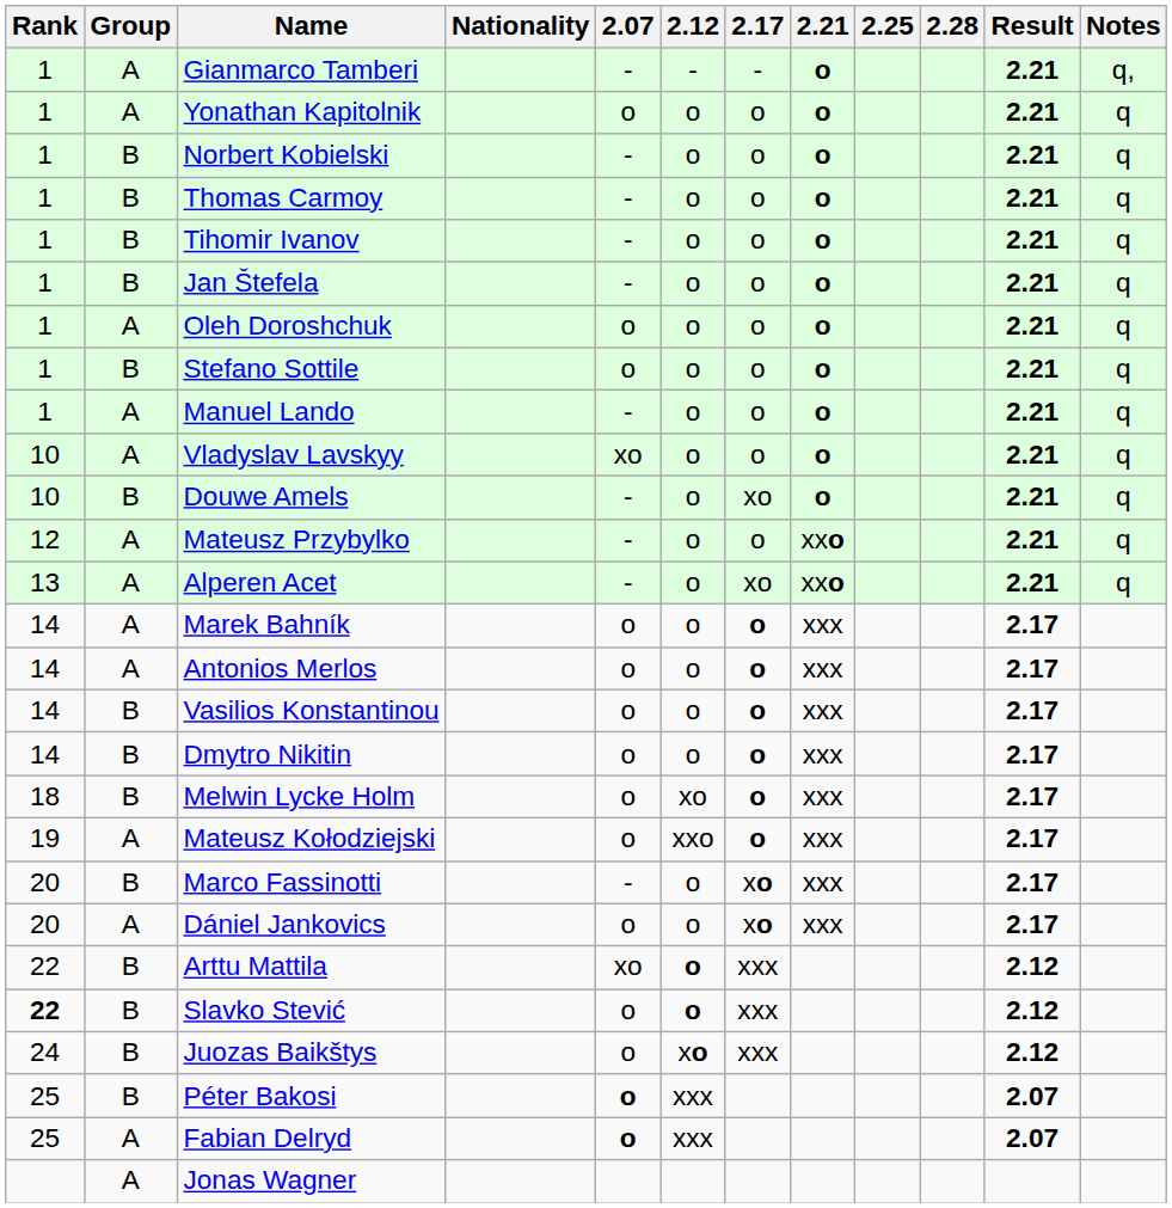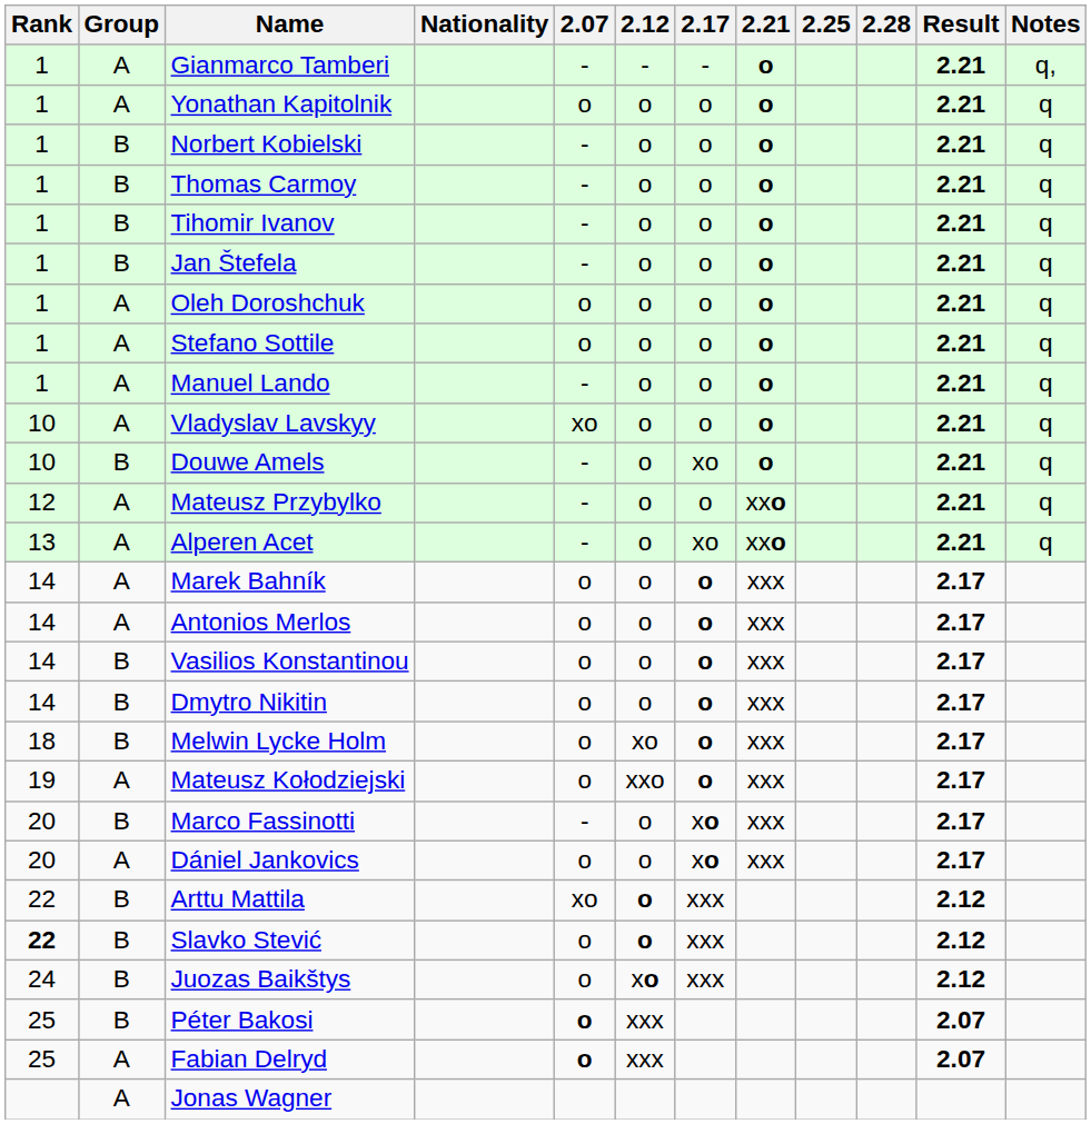 <table class="wikitable sortable" style="text-align:center">
 <tr>
 <th>Rank</th>
 <th>Group</th>
 <th>Name</th>
 <th>Nationality</th>
 <th>2.07</th>
 <th>2.12</th>
 <th>2.17</th>
 <th>2.21</th>
 <th>2.25</th>
 <th>2.28</th>
 <th>Result</th>
 <th>Notes</th>
 </tr>
 <tr bgcolor=ddffdd>
 <td>1</td>
 <td>A</td>
 <td align=left><a href='#'>Gianmarco Tamberi</a></td>
 <td align=left></td>
 <td>-</td>
 <td>-</td>
 <td>-</td>
 <td><strong>o</strong></td>
 <td></td>
 <td></td>
 <td><strong>2.21</strong></td>
 <td>q, </td>
 </tr>
 <tr bgcolor=ddffdd>
 <td>1</td>
 <td>A</td>
 <td align=left><a href='#'>Yonathan Kapitolnik</a></td>
 <td align=left></td>
 <td>o</td>
 <td>o</td>
 <td>o</td>
 <td><strong>o</strong></td>
 <td></td>
 <td></td>
 <td><strong>2.21</strong></td>
 <td>q</td>
 </tr>
 <tr bgcolor=ddffdd>
 <td>1</td>
 <td>B</td>
 <td align=left><a href='#'>Norbert Kobielski</a></td>
 <td align=left></td>
 <td>-</td>
 <td>o</td>
 <td>o</td>
 <td><strong>o</strong></td>
 <td></td>
 <td></td>
 <td><strong>2.21</strong></td>
 <td>q</td>
 </tr>
 <tr bgcolor=ddffdd>
 <td>1</td>
 <td>B</td>
 <td align=left><a href='#'>Thomas Carmoy</a></td>
 <td align=left></td>
 <td>-</td>
 <td>o</td>
 <td>o</td>
 <td><strong>o</strong></td>
 <td></td>
 <td></td>
 <td><strong>2.21</strong></td>
 <td>q</td>
 </tr>
 <tr bgcolor=ddffdd>
 <td>1</td>
 <td>B</td>
 <td align=left><a href='#'>Tihomir Ivanov</a></td>
 <td align=left></td>
 <td>-</td>
 <td>o</td>
 <td>o</td>
 <td><strong>o</strong></td>
 <td></td>
 <td></td>
 <td><strong>2.21</strong></td>
 <td>q</td>
 </tr>
 <tr bgcolor=ddffdd>
 <td>1</td>
 <td>B</td>
 <td align=left><a href='#'>Jan Štefela</a></td>
 <td align=left></td>
 <td>-</td>
 <td>o</td>
 <td>o</td>
 <td><strong>o</strong></td>
 <td></td>
 <td></td>
 <td><strong>2.21</strong></td>
 <td>q</td>
 </tr>
 <tr bgcolor=ddffdd>
 <td>1</td>
 <td>A</td>
 <td align=left><a href='#'>Oleh Doroshchuk</a></td>
 <td align=left></td>
 <td>o</td>
 <td>o</td>
 <td>o</td>
 <td><strong>o</strong></td>
 <td></td>
 <td></td>
 <td><strong>2.21</strong></td>
 <td>q</td>
 </tr>
 <tr bgcolor=ddffdd>
 <td>1</td>
-<td>B</td>
+<td>A</td>
 <td align=left><a href='#'>Stefano Sottile</a></td>
 <td align=left></td>
 <td>o</td>
 <td>o</td>
 <td>o</td>
 <td><strong>o</strong></td>
 <td></td>
 <td></td>
 <td><strong>2.21</strong></td>
 <td>q</td>
 </tr>
 <tr bgcolor=ddffdd>
 <td>1</td>
 <td>A</td>
 <td align=left><a href='#'>Manuel Lando</a></td>
 <td align=left></td>
 <td>-</td>
 <td>o</td>
 <td>o</td>
 <td><strong>o</strong></td>
 <td></td>
 <td></td>
 <td><strong>2.21</strong></td>
 <td>q</td>
 </tr>
 <tr bgcolor=ddffdd>
 <td>10</td>
 <td>A</td>
 <td align=left><a href='#'>Vladyslav Lavskyy</a></td>
 <td align=left></td>
 <td>xo</td>
 <td>o</td>
 <td>o</td>
 <td><strong>o</strong></td>
 <td></td>
 <td></td>
 <td><strong>2.21</strong></td>
 <td>q</td>
 </tr>
 <tr bgcolor=ddffdd>
 <td>10</td>
 <td>B</td>
 <td align=left><a href='#'>Douwe Amels</a></td>
 <td align=left></td>
 <td>-</td>
 <td>o</td>
 <td>xo</td>
 <td><strong>o</strong></td>
 <td></td>
 <td></td>
 <td><strong>2.21</strong></td>
 <td>q</td>
 </tr>
 <tr bgcolor=ddffdd>
 <td>12</td>
 <td>A</td>
 <td align=left><a href='#'>Mateusz Przybylko</a></td>
 <td align=left></td>
 <td>-</td>
 <td>o</td>
 <td>o</td>
 <td>xx<strong>o</strong></td>
 <td></td>
 <td></td>
 <td><strong>2.21</strong></td>
 <td>q</td>
 </tr>
 <tr bgcolor=ddffdd>
 <td>13</td>
 <td>A</td>
 <td align=left><a href='#'>Alperen Acet</a></td>
 <td align=left></td>
 <td>-</td>
 <td>o</td>
 <td>xo</td>
 <td>xx<strong>o</strong></td>
 <td></td>
 <td></td>
 <td><strong>2.21</strong></td>
 <td>q</td>
 </tr>
 <tr>
 <td>14</td>
 <td>A</td>
 <td align=left><a href='#'>Marek Bahník</a></td>
 <td align=left></td>
 <td>o</td>
 <td>o</td>
 <td><strong>o</strong></td>
 <td>xxx</td>
 <td></td>
 <td></td>
 <td><strong>2.17</strong></td>
 <td></td>
 </tr>
 <tr>
 <td>14</td>
 <td>A</td>
 <td align=left><a href='#'>Antonios Merlos</a></td>
 <td align=left></td>
 <td>o</td>
 <td>o</td>
 <td><strong>o</strong></td>
 <td>xxx</td>
 <td></td>
 <td></td>
 <td><strong>2.17</strong></td>
 <td></td>
 </tr>
 <tr>
 <td>14</td>
 <td>B</td>
 <td align=left><a href='#'>Vasilios Konstantinou</a></td>
 <td align=left></td>
 <td>o</td>
 <td>o</td>
 <td><strong>o</strong></td>
 <td>xxx</td>
 <td></td>
 <td></td>
 <td><strong>2.17</strong></td>
 <td></td>
 </tr>
 <tr>
 <td>14</td>
 <td>B</td>
 <td align=left><a href='#'>Dmytro Nikitin</a></td>
 <td align=left></td>
 <td>o</td>
 <td>o</td>
 <td><strong>o</strong></td>
 <td>xxx</td>
 <td></td>
 <td></td>
 <td><strong>2.17</strong></td>
 <td></td>
 </tr>
 <tr>
 <td>18</td>
 <td>B</td>
 <td align=left><a href='#'>Melwin Lycke Holm</a></td>
 <td align=left></td>
 <td>o</td>
 <td>xo</td>
 <td><strong>o</strong></td>
 <td>xxx</td>
 <td></td>
 <td></td>
 <td><strong>2.17</strong></td>
 <td></td>
 </tr>
 <tr>
 <td>19</td>
 <td>A</td>
 <td align=left><a href='#'>Mateusz Kołodziejski</a></td>
 <td align=left></td>
 <td>o</td>
 <td>xxo</td>
 <td><strong>o</strong></td>
 <td>xxx</td>
 <td></td>
 <td></td>
 <td><strong>2.17</strong></td>
 <td></td>
 </tr>
 <tr>
 <td>20</td>
 <td>B</td>
 <td align=left><a href='#'>Marco Fassinotti</a></td>
 <td align=left></td>
 <td>-</td>
 <td>o</td>
 <td>x<strong>o</strong></td>
 <td>xxx</td>
 <td></td>
 <td></td>
 <td><strong>2.17</strong></td>
 <td></td>
 </tr>
 <tr>
 <td>20</td>
 <td>A</td>
 <td align=left><a href='#'>Dániel Jankovics</a></td>
 <td align=left></td>
 <td>o</td>
 <td>o</td>
 <td>x<strong>o</strong></td>
 <td>xxx</td>
 <td></td>
 <td></td>
 <td><strong>2.17</strong></td>
 <td></td>
 </tr>
 <tr>
 <td>22</td>
 <td>B</td>
 <td align=left><a href='#'>Arttu Mattila</a></td>
 <td align=left></td>
 <td>xo</td>
 <td><strong>o</strong></td>
 <td>xxx</td>
 <td></td>
 <td></td>
 <td></td>
 <td><strong>2.12</strong></td>
 <td></td>
 </tr>
 <tr>
 <td><strong>22</strong></td>
 <td>B</td>
 <td align=left><a href='#'>Slavko Stević</a></td>
 <td align=left></td>
 <td>o</td>
 <td><strong>o</strong></td>
 <td>xxx</td>
 <td></td>
 <td></td>
 <td></td>
 <td><strong>2.12</strong></td>
 <td></td>
 </tr>
 <tr>
 <td>24</td>
 <td>B</td>
 <td align=left><a href='#'>Juozas Baikštys</a></td>
 <td align=left></td>
 <td>o</td>
 <td>x<strong>o</strong></td>
 <td>xxx</td>
 <td></td>
 <td></td>
 <td></td>
 <td><strong>2.12</strong></td>
 <td></td>
 </tr>
 <tr>
 <td>25</td>
 <td>B</td>
 <td align=left><a href='#'>Péter Bakosi</a></td>
 <td align=left></td>
 <td><strong>o</strong></td>
 <td>xxx</td>
 <td></td>
 <td></td>
 <td></td>
 <td></td>
 <td><strong>2.07</strong></td>
 <td></td>
 </tr>
 <tr>
 <td>25</td>
 <td>A</td>
 <td align=left><a href='#'>Fabian Delryd</a></td>
 <td align=left></td>
 <td><strong>o</strong></td>
 <td>xxx</td>
 <td></td>
 <td></td>
 <td></td>
 <td></td>
 <td><strong>2.07</strong></td>
 <td></td>
 </tr>
 <tr>
 <td></td>
 <td>A</td>
 <td align=left><a href='#'>Jonas Wagner</a></td>
 <td align=left></td>
 <td></td>
 <td></td>
 <td></td>
 <td></td>
 <td></td>
 <td></td>
 <td></td>
 <td></td>
 </tr>
 </table>
